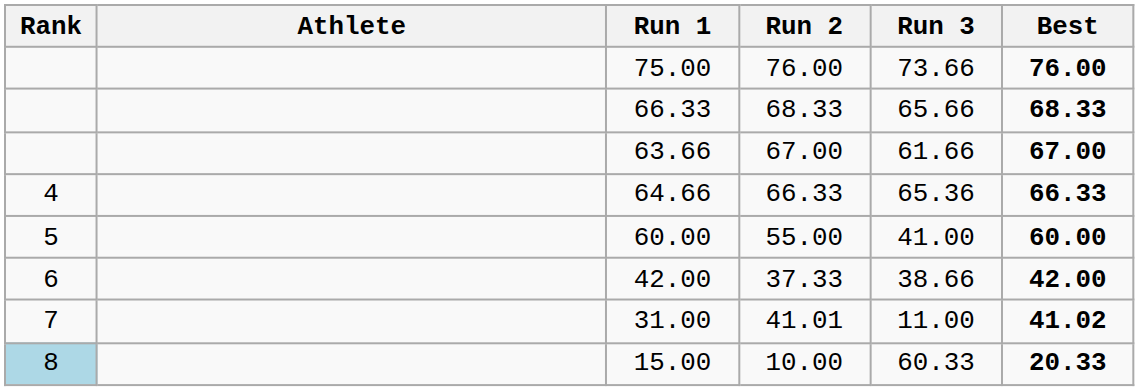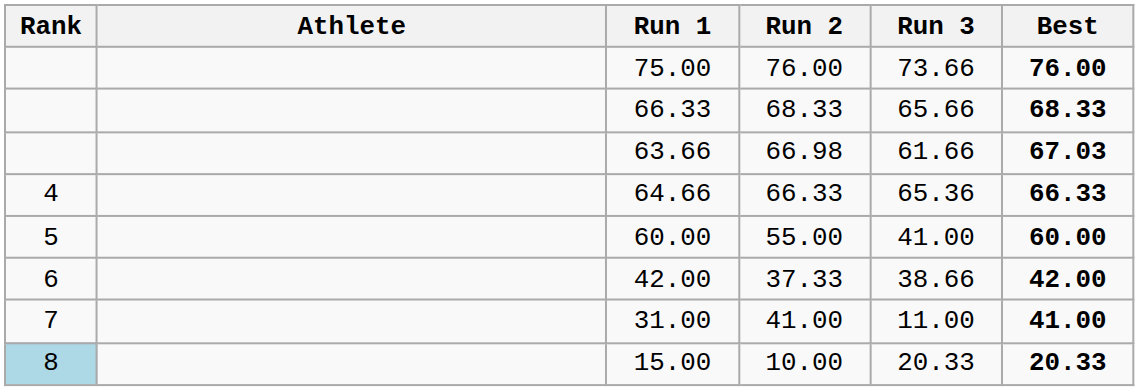 <table class=wikitable style="text-align:center">
 <tr>
 <th width=40>Rank</th>
 <th width=250>Athlete</th>
 <th width=60>Run 1</th>
 <th width=60>Run 2</th>
 <th width=60>Run 3</th>
 <th width=60>Best</th>
 </tr>
 <tr>
 <td></td>
 <td align=left></td>
 <td>75.00</td>
 <td>76.00</td>
 <td>73.66</td>
 <td><strong>76.00</strong></td>
 </tr>
 <tr>
 <td></td>
 <td align=left></td>
 <td>66.33</td>
 <td>68.33</td>
 <td>65.66</td>
 <td><strong>68.33</strong></td>
 </tr>
 <tr>
 <td></td>
 <td align=left></td>
 <td>63.66</td>
-<td>67.00</td>
+<td>66.98</td>
 <td>61.66</td>
-<td><strong>67.00</strong></td>
+<td><strong>67.03</strong></td>
 </tr>
 <tr>
 <td>4</td>
 <td align=left></td>
 <td>64.66</td>
 <td>66.33</td>
 <td>65.36</td>
 <td><strong>66.33</strong></td>
 </tr>
 <tr>
 <td>5</td>
 <td align=left></td>
 <td>60.00</td>
 <td>55.00</td>
 <td>41.00</td>
 <td><strong>60.00</strong></td>
 </tr>
 <tr>
 <td>6</td>
 <td align=left></td>
 <td>42.00</td>
 <td>37.33</td>
 <td>38.66</td>
 <td><strong>42.00</strong></td>
 </tr>
 <tr>
 <td>7</td>
 <td align=left></td>
 <td>31.00</td>
-<td>41.01</td>
+<td>41.00</td>
 <td>11.00</td>
-<td><strong>41.02</strong></td>
+<td><strong>41.00</strong></td>
 </tr>
 <tr>
 <td style="background: lightblue;">8</td>
 <td align=left></td>
 <td>15.00</td>
 <td>10.00</td>
-<td>60.33</td>
+<td>20.33</td>
 <td><strong>20.33</strong></td>
 </tr>
 </table>
